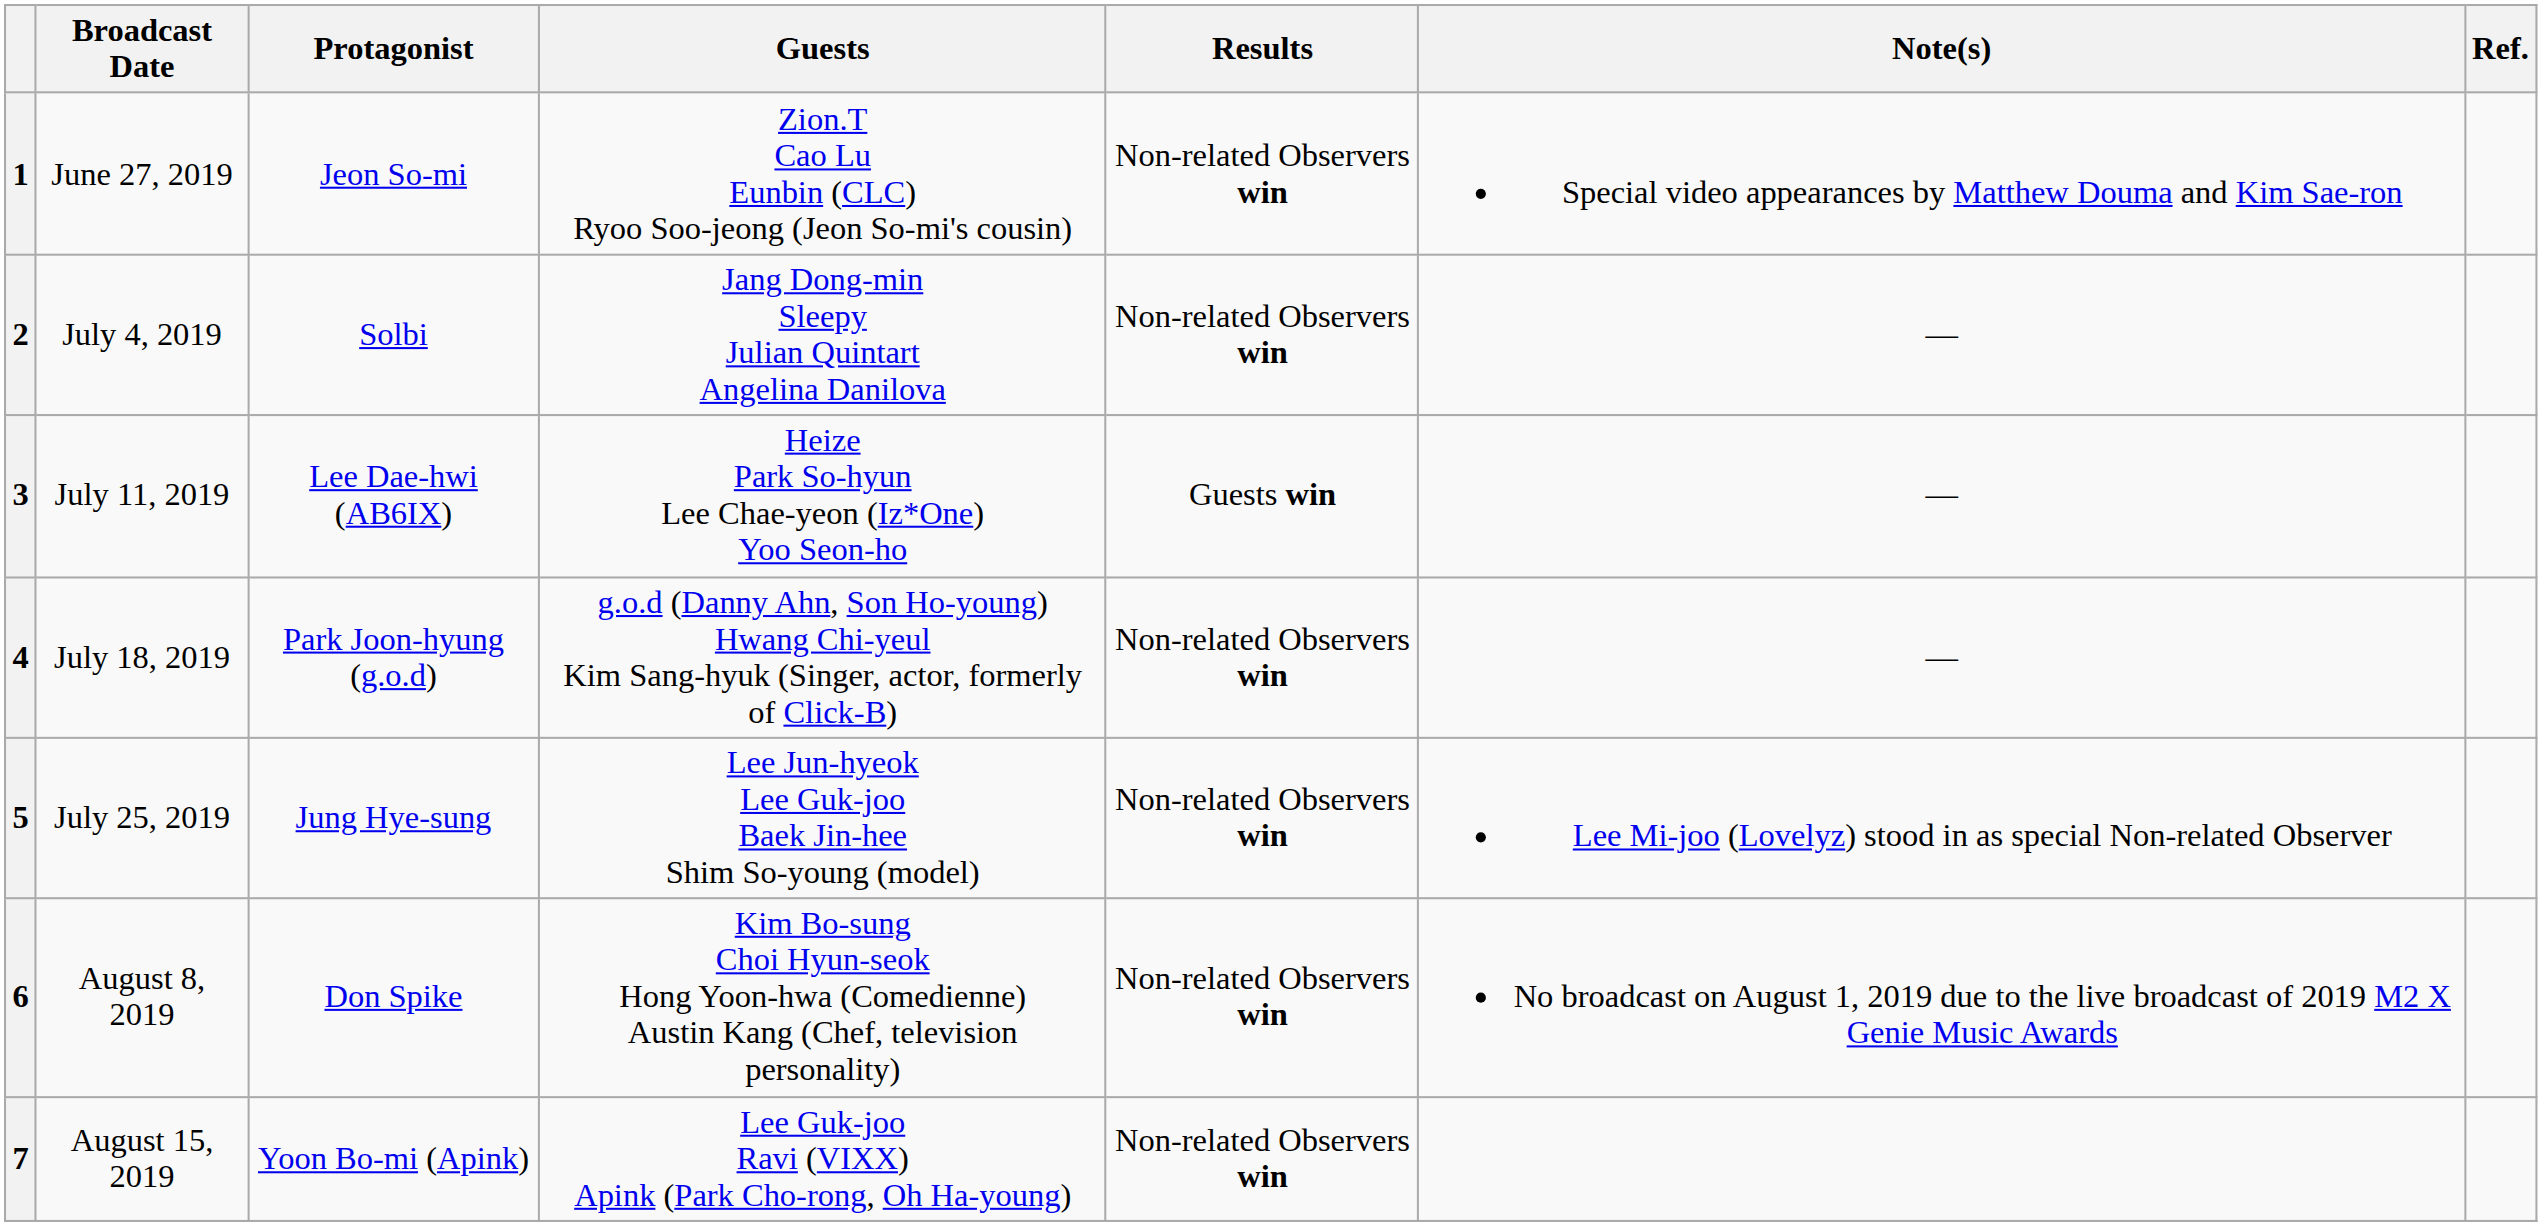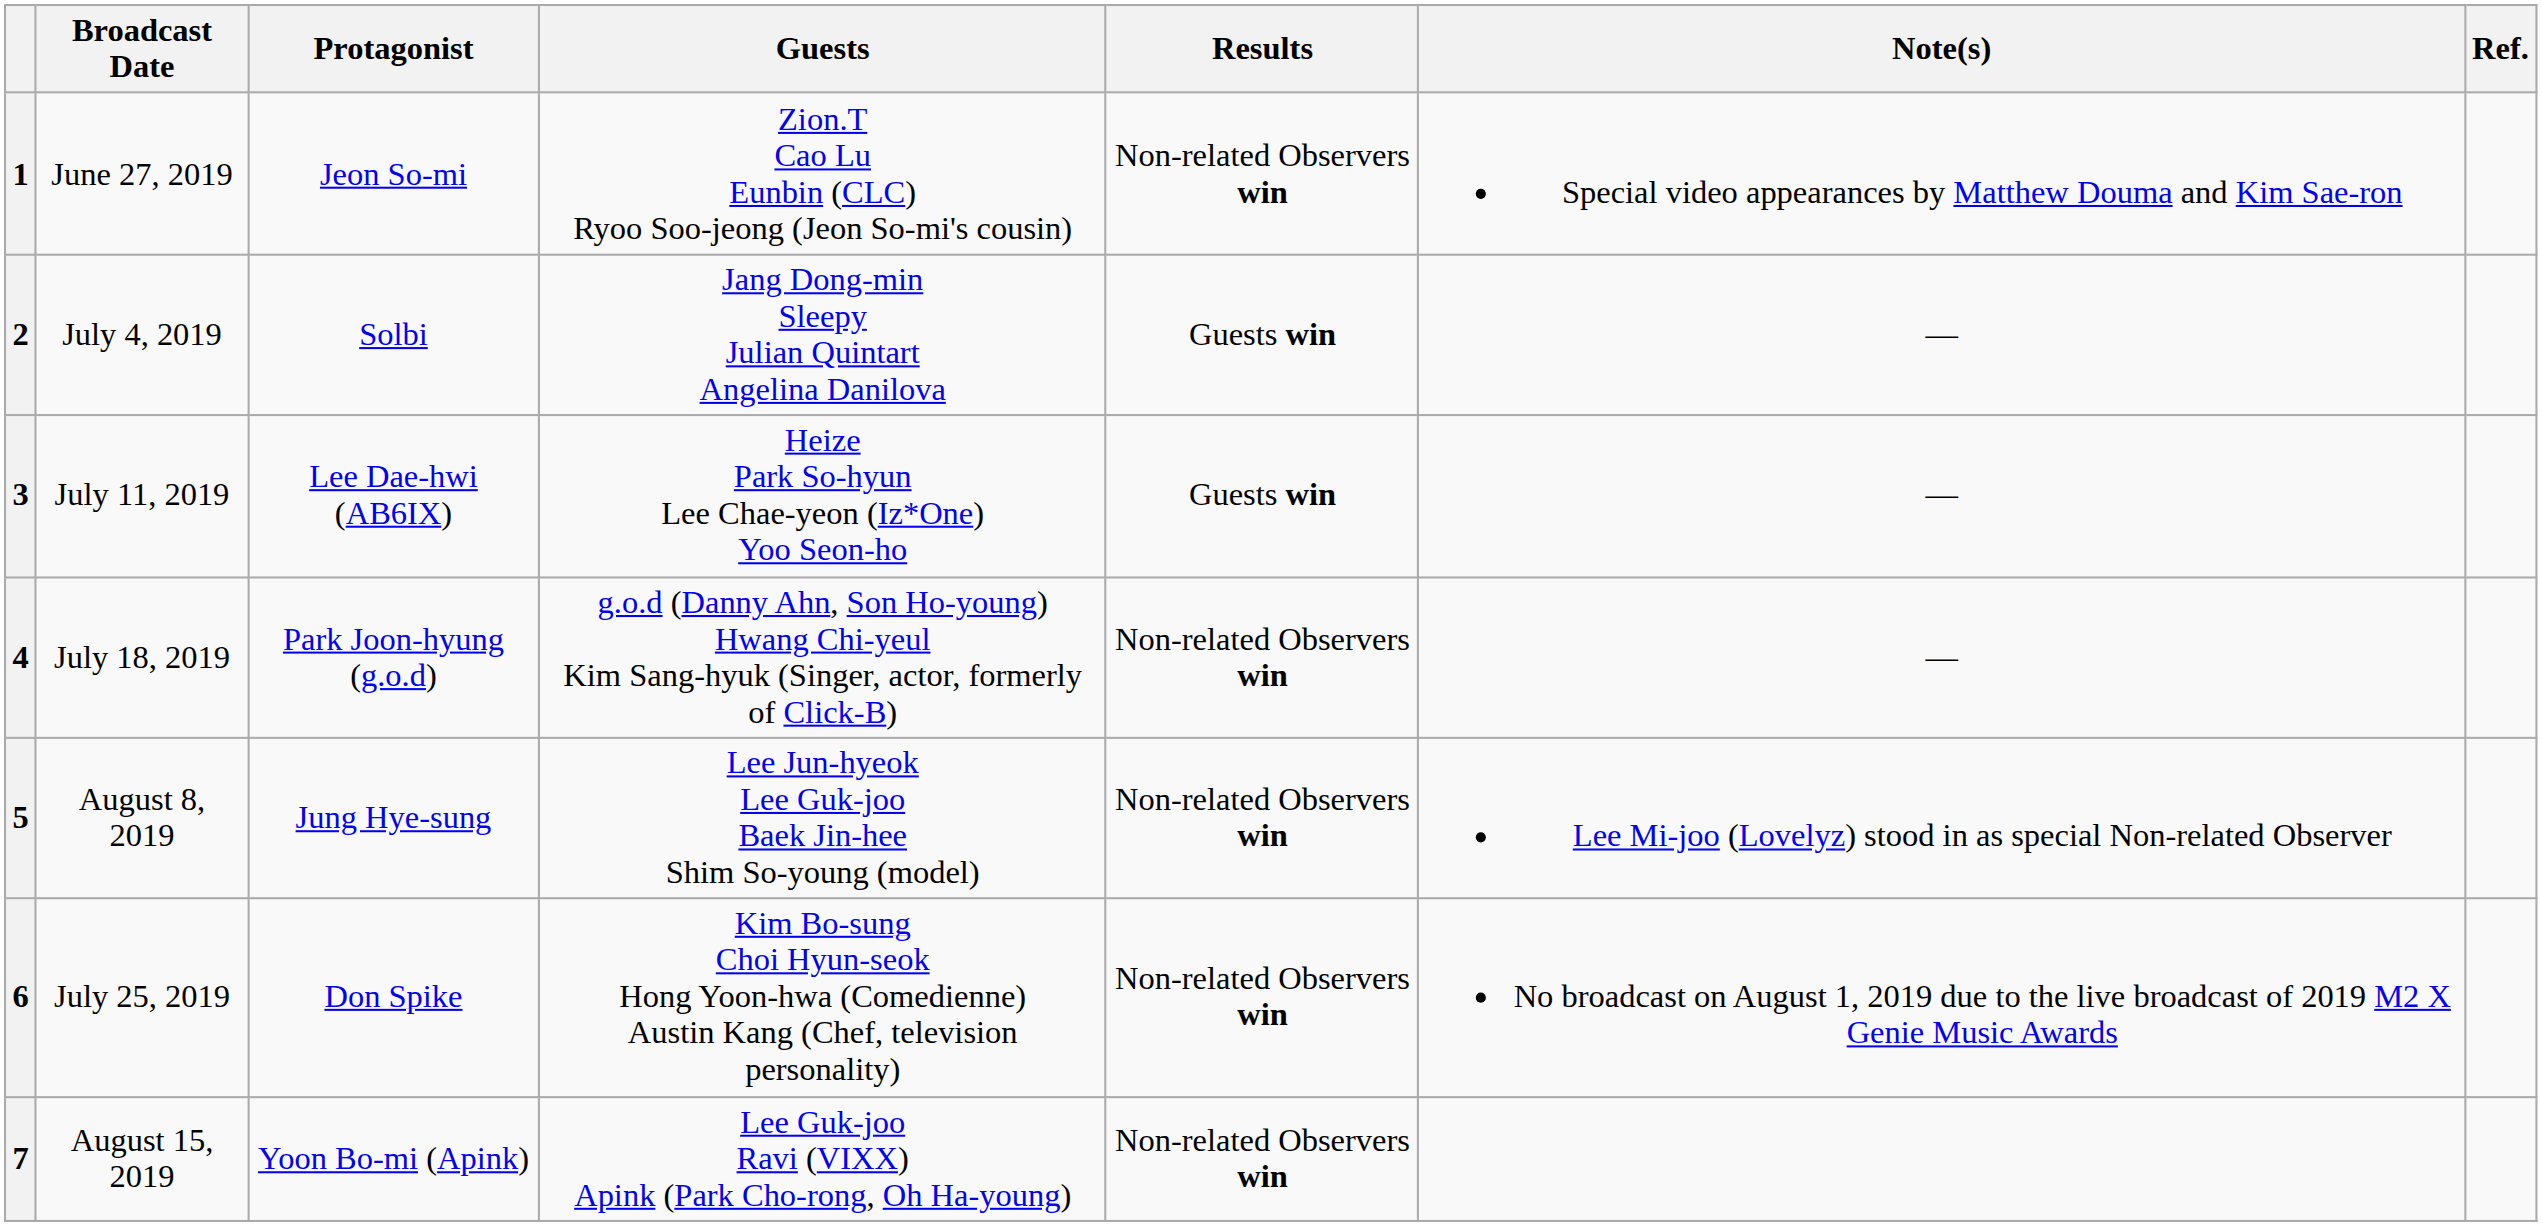 <table Class ="wikitable" style="text-align:center">
 <tr>
 <th></th>
 <th>Broadcast Date</th>
 <th>Protagonist</th>
 <th>Guests</th>
 <th>Results</th>
 <th>Note(s)</th>
 <th>Ref.</th>
 </tr>
 <tr style="text-align:center;">
 <th>1</th>
 <td>June 27, 2019</td>
 <td><a href='#'>Jeon So-mi</a></td>
 <td><a href='#'>Zion.T</a><br><a href='#'>Cao Lu</a><br><a href='#'>Eunbin</a> (<a href='#'>CLC</a>)<br>Ryoo Soo-jeong (Jeon So-mi's cousin)</td>
 <td>Non-related Observers <strong>win</strong></td>
 <td><br><ul><li>Special video appearances by <a href='#'>Matthew Douma</a> and <a href='#'>Kim Sae-ron</a></li></ul></td>
 <td></td>
 </tr>
 <tr style="text-align:center;">
 <th>2</th>
 <td>July 4, 2019</td>
 <td><a href='#'>Solbi</a></td>
 <td><a href='#'>Jang Dong-min</a><br><a href='#'>Sleepy</a><br><a href='#'>Julian Quintart</a><br><a href='#'>Angelina Danilova</a></td>
-<td>Non-related Observers <strong>win</strong></td>
+<td>Guests <strong>win</strong></td>
 <td>—</td>
 <td></td>
 </tr>
 <tr style="text-align:center;">
 <th>3</th>
 <td>July 11, 2019</td>
 <td><a href='#'>Lee Dae-hwi</a> (<a href='#'>AB6IX</a>)</td>
 <td><a href='#'>Heize</a><br><a href='#'>Park So-hyun</a><br>Lee Chae-yeon (<a href='#'>Iz*One</a>)<br><a href='#'>Yoo Seon-ho</a></td>
 <td>Guests <strong>win</strong></td>
 <td>—</td>
 <td></td>
 </tr>
 <tr style="text-align:center;">
 <th>4</th>
 <td>July 18, 2019</td>
 <td><a href='#'>Park Joon-hyung</a> (<a href='#'>g.o.d</a>)</td>
 <td><a href='#'>g.o.d</a> (<a href='#'>Danny Ahn</a>, <a href='#'>Son Ho-young</a>)<br><a href='#'>Hwang Chi-yeul</a><br>Kim Sang-hyuk (Singer, actor, formerly of <a href='#'>Click-B</a>)</td>
 <td>Non-related Observers <strong>win</strong></td>
 <td>—</td>
 <td></td>
 </tr>
 <tr style="text-align:center;">
 <th>5</th>
-<td>July 25, 2019</td>
+<td>August 8, 2019</td>
 <td><a href='#'>Jung Hye-sung</a></td>
 <td><a href='#'>Lee Jun-hyeok</a><br><a href='#'>Lee Guk-joo</a><br><a href='#'>Baek Jin-hee</a><br>Shim So-young (model)</td>
 <td>Non-related Observers <strong>win</strong></td>
 <td><br><ul><li><a href='#'>Lee Mi-joo</a> (<a href='#'>Lovelyz</a>) stood in as special Non-related Observer</li></ul></td>
 <td></td>
 </tr>
 <tr style="text-align:center;">
 <th>6</th>
-<td>August 8, 2019</td>
+<td>July 25, 2019</td>
 <td><a href='#'>Don Spike</a></td>
 <td><a href='#'>Kim Bo-sung</a><br><a href='#'>Choi Hyun-seok</a><br>Hong Yoon-hwa (Comedienne)<br>Austin Kang (Chef, television personality)</td>
 <td>Non-related Observers <strong>win</strong></td>
 <td><br><ul><li>No broadcast on August 1, 2019 due to the live broadcast of 2019 <a href='#'>M2 X Genie Music Awards</a></li></ul></td>
 <td></td>
 </tr>
 <tr style="text-align:center;">
 <th>7</th>
 <td>August 15, 2019</td>
 <td><a href='#'>Yoon Bo-mi</a> (<a href='#'>Apink</a>)</td>
 <td><a href='#'>Lee Guk-joo</a><br><a href='#'>Ravi</a> (<a href='#'>VIXX</a>)<br><a href='#'>Apink</a> (<a href='#'>Park Cho-rong</a>, <a href='#'>Oh Ha-young</a>)</td>
 <td>Non-related Observers <strong>win</strong></td>
 <td></td>
 <td></td>
 </tr>
 <tr style="text-align:center;">
 </tr>
 </table>
